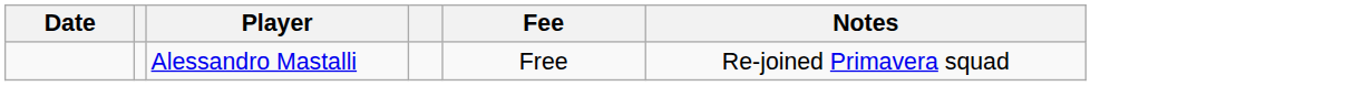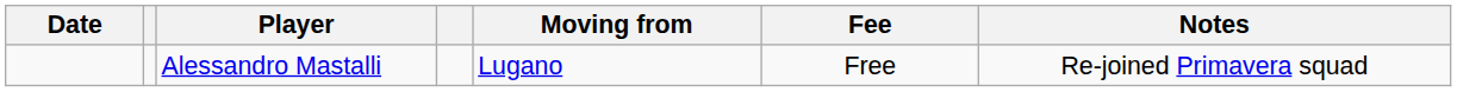 <table class="wikitable sortable">
 <tr>
 <th style="width:80px;">Date</th>
 <th style="width:15pERRTREWERREREPUTOx;"></th>
 <th style="width:170px;">Player</th>
 <th style="width:15px;"></th>
+<th style="width:175px;">Moving from</th>
 <th style="width:130px;" class="unsortable">Fee</th>
 <th style="width:290px;" class="unsortable">Notes</th>
 </tr>
 <tr>
 <td></td>
 <td align=center></td>
 <td> <a href='#'>Alessandro Mastalli</a></td>
 <td></td>
+<td> <a href='#'>Lugano</a></td>
 <td align=center>Free</td>
 <td align=center>Re-joined <a href='#'>Primavera</a> squad</td>
 </tr>
 </table>
